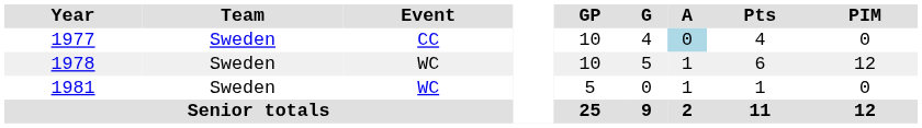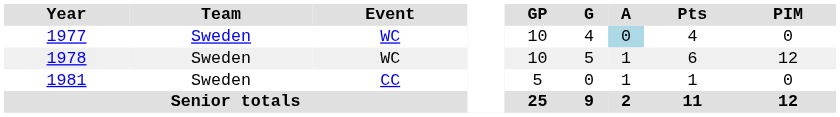 <table border="0" cellpadding="1" cellspacing="0" style="text-align:center; width:50em">
 <tr align="center" bgcolor="#e0e0e0">
 <th>Year</th>
 <th>Team</th>
 <th>Event</th>
 <th rowspan="99" bgcolor="#ffffff"> </th>
 <th>GP</th>
 <th>G</th>
 <th>A</th>
 <th>Pts</th>
 <th>PIM</th>
 </tr>
 <tr>
 <td><a href='#'>1977</a></td>
 <td><a href='#'>Sweden</a></td>
-<td><a href='#'>CC</a></td>
+<td><a href='#'>WC</a></td>
 <td>10</td>
 <td>4</td>
 <td style="background: lightblue;">0</td>
 <td>4</td>
 <td>0</td>
 </tr>
 <tr bgcolor="#f0f0f0">
 <td><a href='#'>1978</a></td>
 <td>Sweden</td>
 <td>WC</td>
 <td>10</td>
 <td>5</td>
 <td>1</td>
 <td>6</td>
 <td>12</td>
 </tr>
 <tr>
 <td><a href='#'>1981</a></td>
 <td>Sweden</td>
-<td><a href='#'>WC</a></td>
+<td><a href='#'>CC</a></td>
 <td>5</td>
 <td>0</td>
 <td>1</td>
 <td>1</td>
 <td>0</td>
 </tr>
 <tr bgcolor="#e0e0e0">
 <th colspan=3>Senior totals</th>
 <th>25</th>
 <th>9</th>
 <th>2</th>
 <th>11</th>
 <th>12</th>
 </tr>
 </table>
